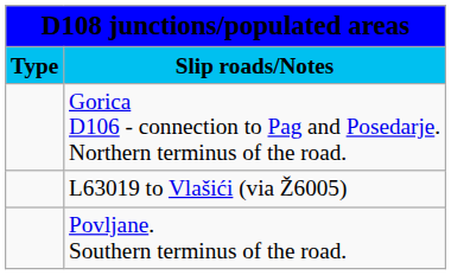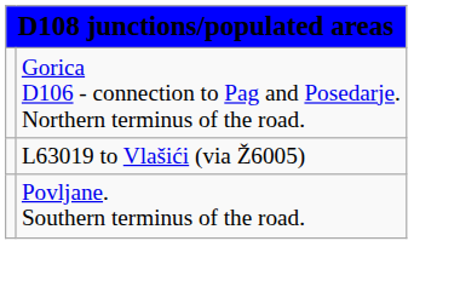 <table class="wikitable">
 <tr>
 <td colspan=2 bgcolor=blue align=center style=margin-top:15><span><big><strong>D108 junctions/populated areas</strong></big></span></td>
-</tr>
-<tr>
-<td align=center bgcolor=00c0f0><strong>Type</strong></td>
-<td align=center bgcolor=00c0f0><strong>Slip roads/Notes</strong></td>
 </tr>
 <tr>
 <td></td>
 <td><a href='#'>Gorica</a><br> <a href='#'>D106</a> - connection to <a href='#'>Pag</a> and <a href='#'>Posedarje</a>.<br>Northern terminus of the road.</td>
 </tr>
 <tr>
 <td></td>
 <td>L63019 to <a href='#'>Vlašići</a> (via Ž6005)</td>
 </tr>
 <tr>
 <td></td>
 <td><a href='#'>Povljane</a>.<br>Southern terminus of the road.</td>
 </tr>
 </table>
